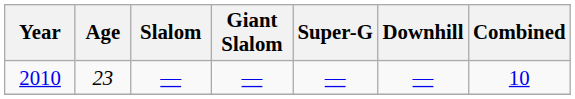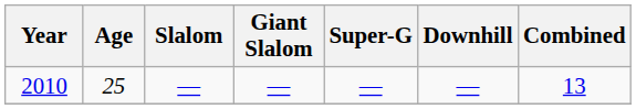 <table class=wikitable style="text-align:center">
 <tr>
 <th>  Year  </th>
 <th> Age </th>
 <th> Slalom </th>
 <th>Giant<br> Slalom </th>
 <th>Super-G</th>
 <th>Downhill</th>
 <th>Combined</th>
 </tr>
 <tr>
 <td><a href='#'>2010</a></td>
-<td><em>23</em></td>
+<td><em>25</em></td>
 <td><a href='#'>—</a></td>
 <td><a href='#'>—</a></td>
 <td><a href='#'>—</a></td>
 <td><a href='#'>—</a></td>
-<td><a href='#'>10</a></td>
+<td><a href='#'>13</a></td>
 </tr>
 <tr>
 </tr>
 </table>
